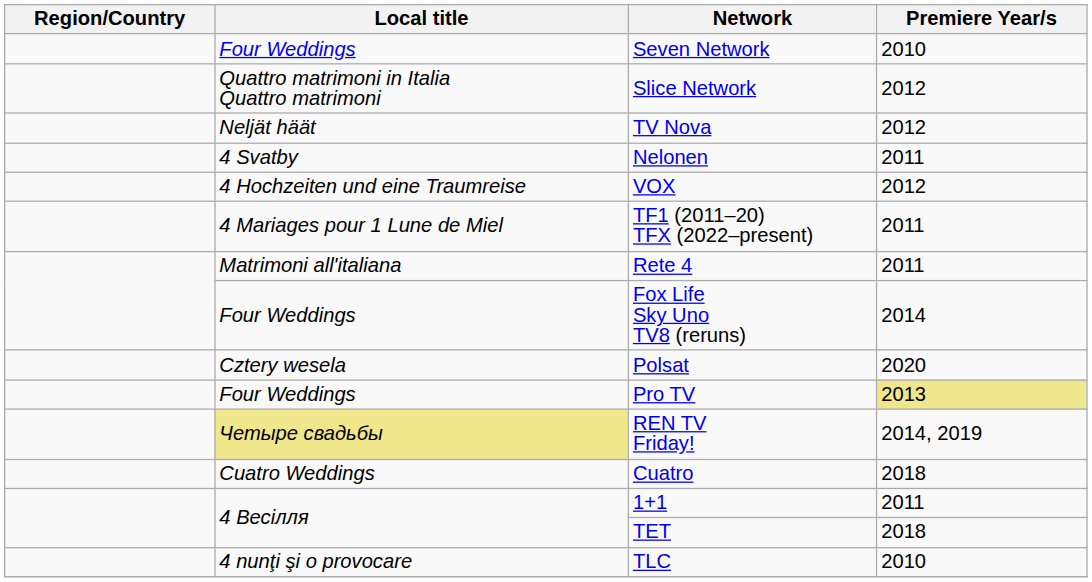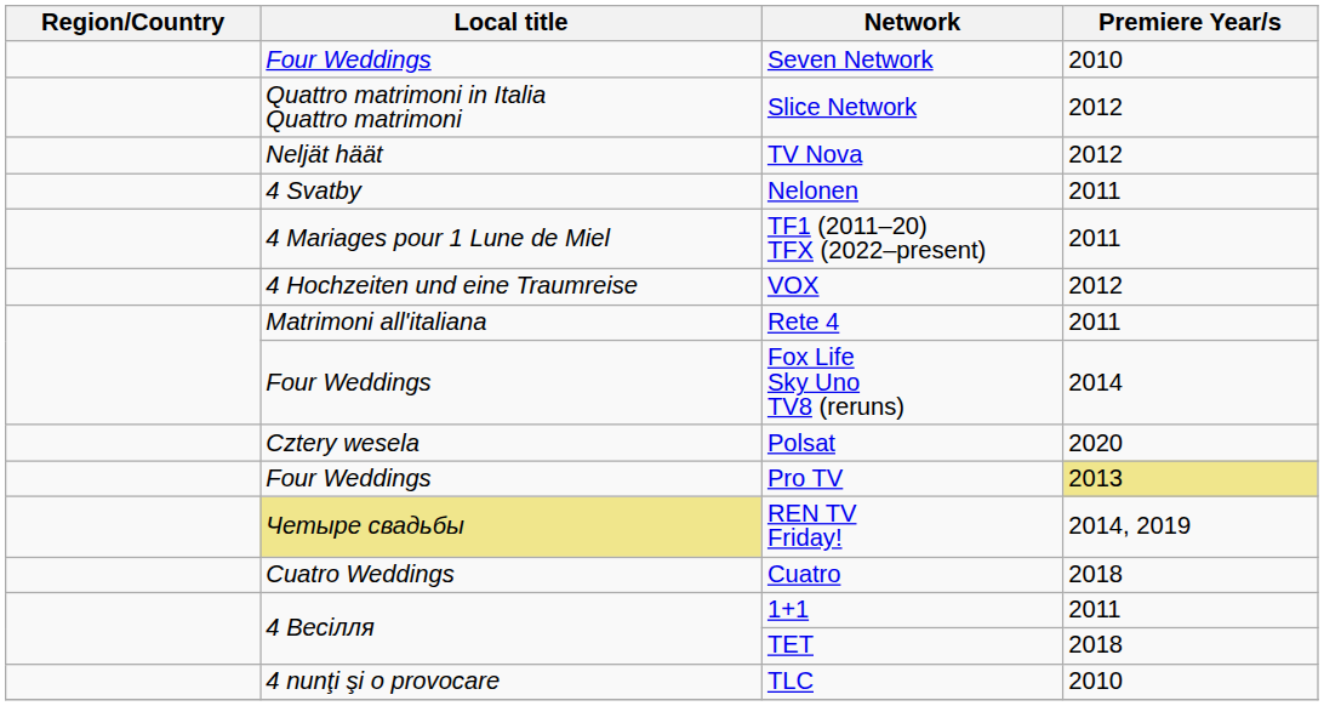 <table class="wikitable"  style="text-align:left; line-height:16px; width:68%;">
 <tr>
 <th>Region/Country</th>
 <th>Local title</th>
 <th>Network</th>
 <th>Premiere Year/s</th>
 </tr>
 <tr>
 <td></td>
 <td><em><a href='#'>Four Weddings</a></em></td>
 <td><a href='#'>Seven Network</a></td>
 <td>2010</td>
 </tr>
 <tr>
 <td></td>
 <td><em>Quattro matrimoni in Italia</em><br><em>Quattro matrimoni</em></td>
 <td><a href='#'>Slice Network</a></td>
 <td>2012</td>
 </tr>
 <tr>
 <td></td>
 <td><em>Neljät häät</em></td>
 <td><a href='#'>TV Nova</a></td>
 <td>2012</td>
 </tr>
 <tr>
 <td></td>
 <td><em>4 Svatby</em></td>
 <td><a href='#'>Nelonen</a></td>
 <td>2011</td>
 </tr>
 <tr>
 <td></td>
+<td><em>4 Mariages pour 1 Lune de Miel</em></td>
+<td><a href='#'>TF1</a> (2011–20)<br><a href='#'>TFX</a> (2022–present)</td>
+<td>2011</td>
+</tr>
+<tr>
+<td></td>
 <td><em>4 Hochzeiten und eine Traumreise</em></td>
 <td><a href='#'>VOX</a></td>
 <td>2012</td>
-</tr>
-<tr>
-<td></td>
-<td><em>4 Mariages pour 1 Lune de Miel</em></td>
-<td><a href='#'>TF1</a> (2011–20)<br><a href='#'>TFX</a> (2022–present)</td>
-<td>2011</td>
 </tr>
 <tr>
 <td rowspan="2"></td>
 <td><em>Matrimoni all'italiana</em></td>
 <td><a href='#'>Rete 4</a></td>
 <td>2011</td>
 </tr>
 <tr>
 <td><em>Four Weddings</em></td>
 <td><a href='#'>Fox Life</a><br><a href='#'>Sky Uno</a><br><a href='#'>TV8</a> (reruns)</td>
 <td>2014</td>
 </tr>
 <tr>
 <td></td>
 <td><em>Cztery wesela</em></td>
 <td><a href='#'>Polsat</a></td>
 <td>2020</td>
 </tr>
 <tr>
 <td></td>
 <td><em>Four Weddings</em></td>
 <td><a href='#'>Pro TV</a></td>
 <td style="background: khaki;">2013</td>
 </tr>
 <tr>
 <td></td>
 <td style="background: khaki;"><em>Четыре свадьбы</em></td>
 <td><a href='#'>REN TV</a><br><a href='#'>Friday!</a></td>
 <td>2014, 2019</td>
 </tr>
 <tr>
 <td></td>
 <td><em>Cuatro Weddings</em></td>
 <td><a href='#'>Cuatro</a></td>
 <td>2018</td>
 </tr>
 <tr>
 <td rowspan="2"></td>
 <td rowspan="2"><em>4 Весiлля</em></td>
 <td><a href='#'>1+1</a></td>
 <td>2011</td>
 </tr>
 <tr>
 <td><a href='#'>ТЕТ</a></td>
 <td>2018</td>
 </tr>
 <tr>
 <td></td>
 <td><em>4 nunţi şi o provocare</em></td>
 <td><a href='#'>TLC</a></td>
 <td>2010</td>
 </tr>
 <tr>
 </tr>
 </table>
